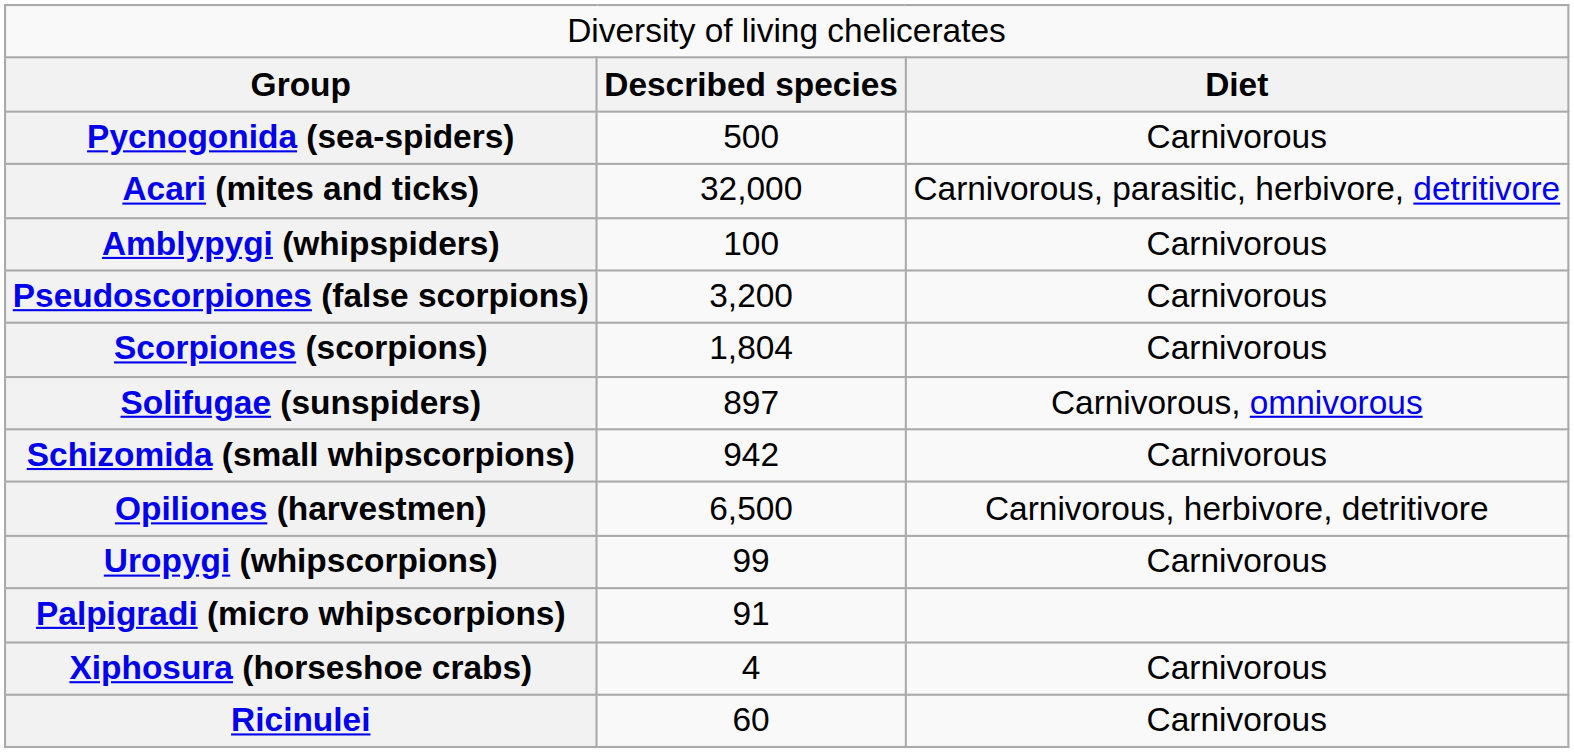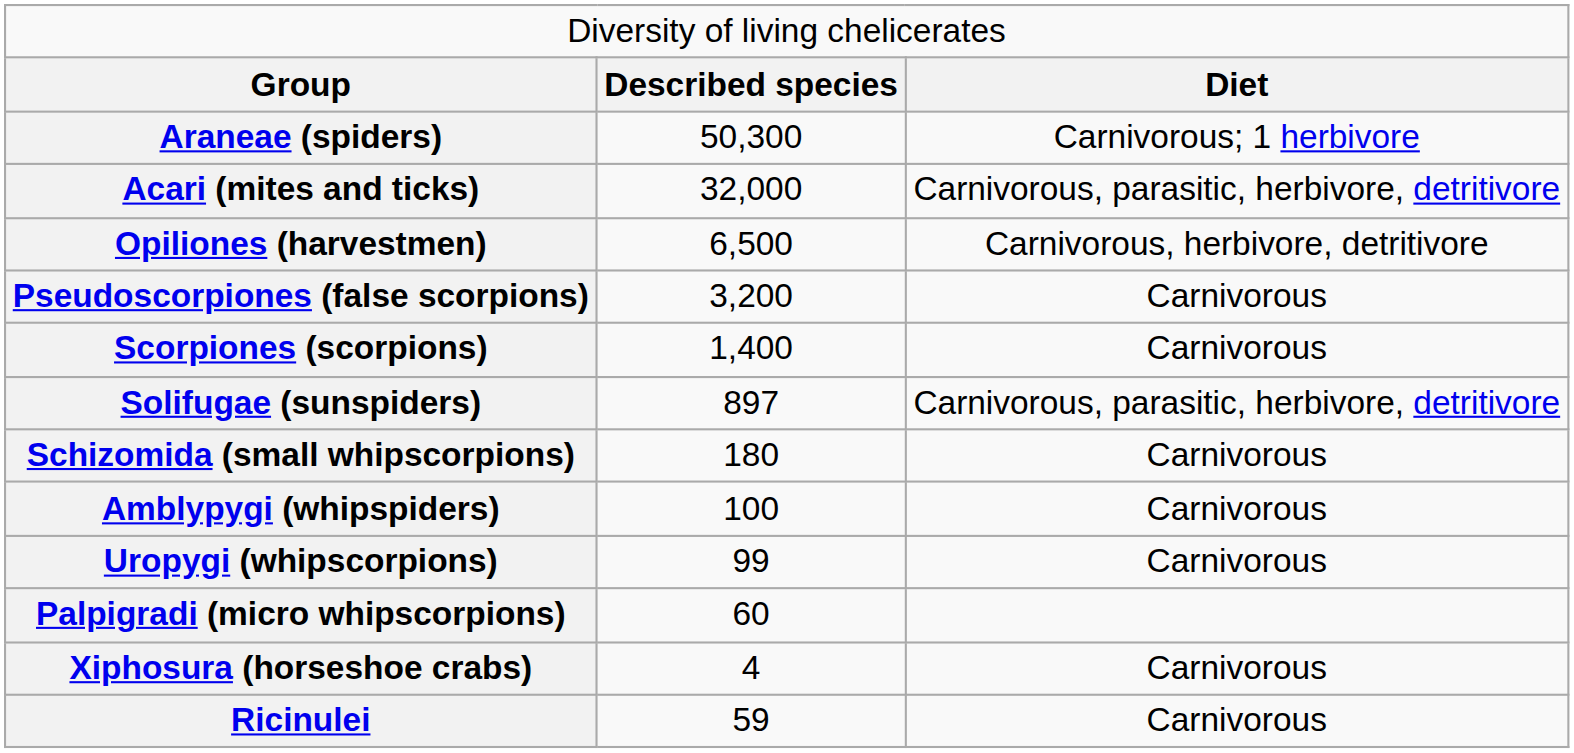 <table class="wikitable" style="text-align:center">
 <tr>
 <td align="center" colspan="3">Diversity of living chelicerates</td>
 </tr>
 <tr>
 <th>Group</th>
 <th>Described species</th>
 <th>Diet</th>
 </tr>
 <tr>
-<th><a href='#'>Pycnogonida</a> (sea-spiders)</th>
-<td>500 </td>
-<td>Carnivorous</td>
+<th><a href='#'>Araneae</a> (spiders)</th>
+<td>50,300</td>
+<td>Carnivorous; 1 <a href='#'>herbivore</a></td>
 </tr>
 <tr>
 <th><a href='#'>Acari</a> (mites and ticks)</th>
 <td>32,000</td>
 <td>Carnivorous, parasitic, herbivore, <a href='#'>detritivore</a></td>
 </tr>
 <tr>
-<th><a href='#'>Amblypygi</a> (whipspiders)</th>
-<td>100</td>
-<td>Carnivorous</td>
+<th><a href='#'>Opiliones</a> (harvestmen)</th>
+<td>6,500</td>
+<td>Carnivorous, herbivore, detritivore</td>
 </tr>
 <tr>
 <th><a href='#'>Pseudoscorpiones</a> (false scorpions)</th>
 <td>3,200</td>
 <td>Carnivorous</td>
 </tr>
 <tr>
 <th><a href='#'>Scorpiones</a> (scorpions)</th>
-<td>1,804</td>
+<td>1,400</td>
 <td>Carnivorous</td>
 </tr>
 <tr>
 <th><a href='#'>Solifugae</a> (sunspiders)</th>
 <td>897</td>
-<td>Carnivorous, <a href='#'>omnivorous</a></td>
+<td>Carnivorous, parasitic, herbivore, <a href='#'>detritivore</a></td>
 </tr>
 <tr>
 <th><a href='#'>Schizomida</a> (small whipscorpions)</th>
-<td>942</td>
+<td>180</td>
 <td>Carnivorous</td>
 </tr>
 <tr>
-<th><a href='#'>Opiliones</a> (harvestmen)</th>
-<td>6,500</td>
-<td>Carnivorous, herbivore, detritivore</td>
+<th><a href='#'>Amblypygi</a> (whipspiders)</th>
+<td>100</td>
+<td>Carnivorous</td>
 </tr>
 <tr>
 <th><a href='#'>Uropygi</a> (whipscorpions)</th>
 <td>99</td>
 <td>Carnivorous</td>
 </tr>
 <tr>
 <th><a href='#'>Palpigradi</a> (micro whipscorpions)</th>
-<td>91</td>
+<td>60</td>
 <td> </td>
 </tr>
 <tr>
 <th><a href='#'>Xiphosura</a> (horseshoe crabs)</th>
 <td>4</td>
 <td>Carnivorous</td>
 </tr>
 <tr>
 <th><a href='#'>Ricinulei</a></th>
-<td>60</td>
+<td>59</td>
 <td>Carnivorous</td>
 </tr>
 </table>
